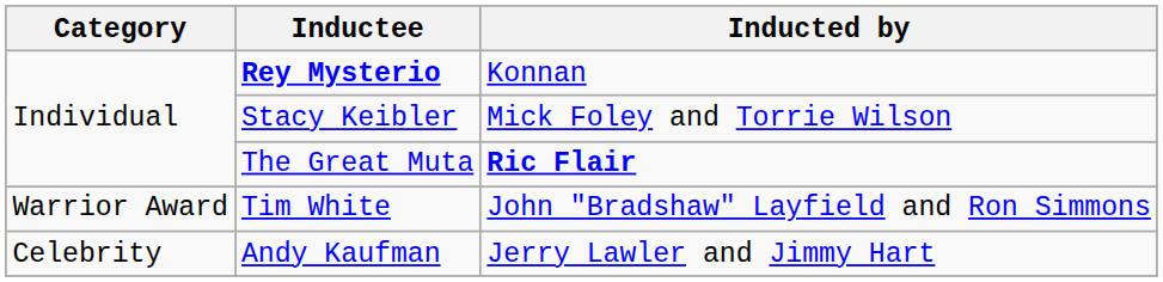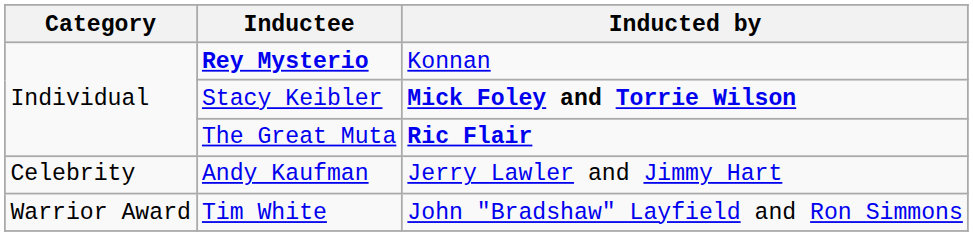 <table class="wikitable">
 <tr>
 <th>Category</th>
 <th>Inductee</th>
 <th>Inducted by</th>
 </tr>
 <tr>
 <td rowspan="3">Individual</td>
 <td><strong><a href='#'>Rey Mysterio</a></strong></td>
 <td><a href='#'>Konnan</a></td>
 </tr>
 <tr>
 <td><a href='#'>Stacy Keibler</a></td>
-<td><a href='#'>Mick Foley</a> and <a href='#'>Torrie Wilson</a></td>
+<td><strong><a href='#'>Mick Foley</a> and <a href='#'>Torrie Wilson</a></strong></td>
 </tr>
 <tr>
 <td><a href='#'>The Great Muta</a></td>
 <td><strong><a href='#'>Ric Flair</a></strong></td>
 </tr>
 <tr>
+<td>Celebrity</td>
+<td><a href='#'>Andy Kaufman</a></td>
+<td><a href='#'>Jerry Lawler</a> and <a href='#'>Jimmy Hart</a></td>
+</tr>
+<tr>
 <td>Warrior Award</td>
 <td><a href='#'>Tim White</a></td>
 <td><a href='#'>John "Bradshaw" Layfield</a> and <a href='#'>Ron Simmons</a></td>
 </tr>
-<tr>
-<td>Celebrity</td>
-<td><a href='#'>Andy Kaufman</a></td>
-<td><a href='#'>Jerry Lawler</a> and <a href='#'>Jimmy Hart</a></td>
-</tr>
 </table>
